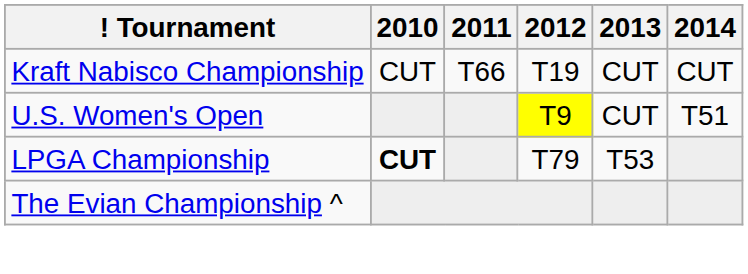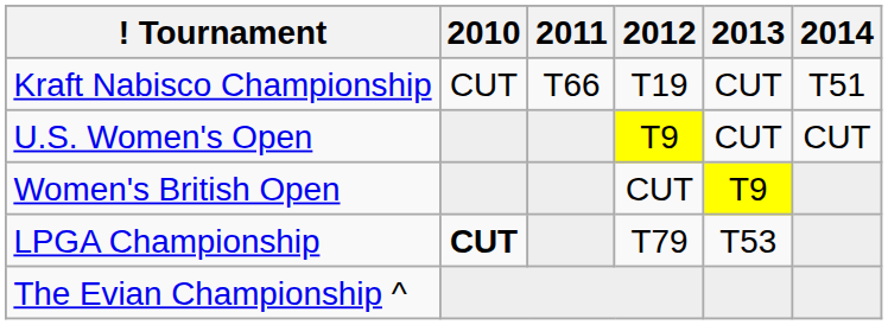 <table class="wikitable" style="font-size:95%;text-align:center;">
 <tr>
 <th>! Tournament</th>
 <th>2010</th>
 <th>2011</th>
 <th>2012</th>
 <th>2013</th>
 <th>2014</th>
 </tr>
 <tr>
 <td align=left><a href='#'>Kraft Nabisco Championship</a></td>
 <td>CUT</td>
 <td>T66</td>
 <td>T19</td>
 <td>CUT</td>
-<td>CUT</td>
+<td>T51</td>
 </tr>
 <tr>
 <td align=left><a href='#'>U.S. Women's Open</a></td>
 <td style="background:#eeeeee;"></td>
 <td style="background:#eeeeee;"></td>
 <td style="background:yellow;">T9</td>
 <td>CUT</td>
-<td>T51</td>
+<td>CUT</td>
+</tr>
+<tr>
+<td align=left><a href='#'>Women's British Open</a></td>
+<td style="background:#eeeeee;"></td>
+<td style="background:#eeeeee;"></td>
+<td>CUT</td>
+<td style="background:yellow;">T9</td>
+<td style="background:#eeeeee;"></td>
 </tr>
 <tr>
 <td align=left><a href='#'>LPGA Championship</a></td>
 <td><strong>CUT</strong></td>
 <td style="background:#eeeeee;"></td>
 <td>T79</td>
 <td>T53</td>
 <td style="background:#eeeeee;"></td>
 </tr>
 <tr>
 <td align=left><a href='#'>The Evian Championship</a> ^</td>
 <td style="background:#eeeeee;" colspan=3></td>
 <td style="background:#eeeeee;"></td>
 <td style="background:#eeeeee;"></td>
 </tr>
 </table>
